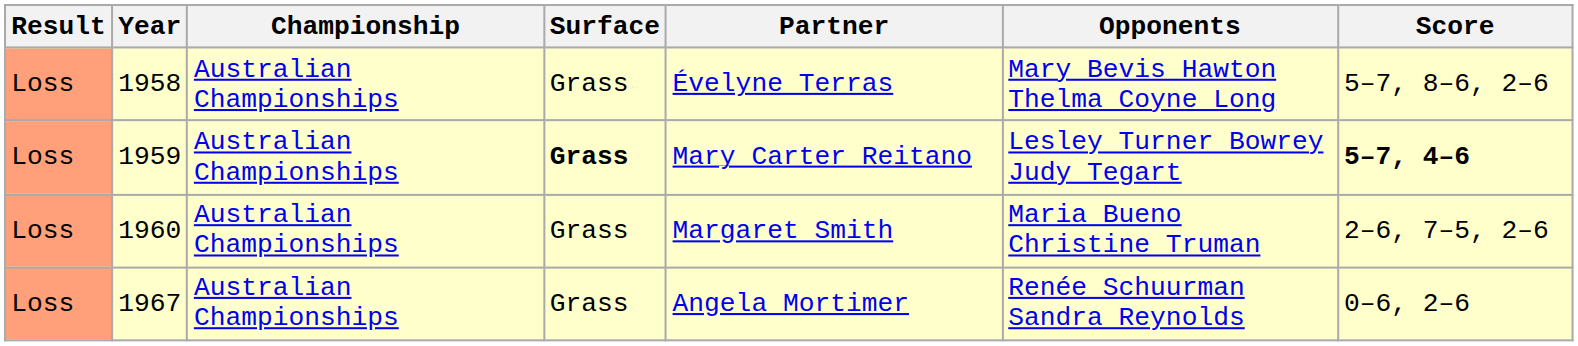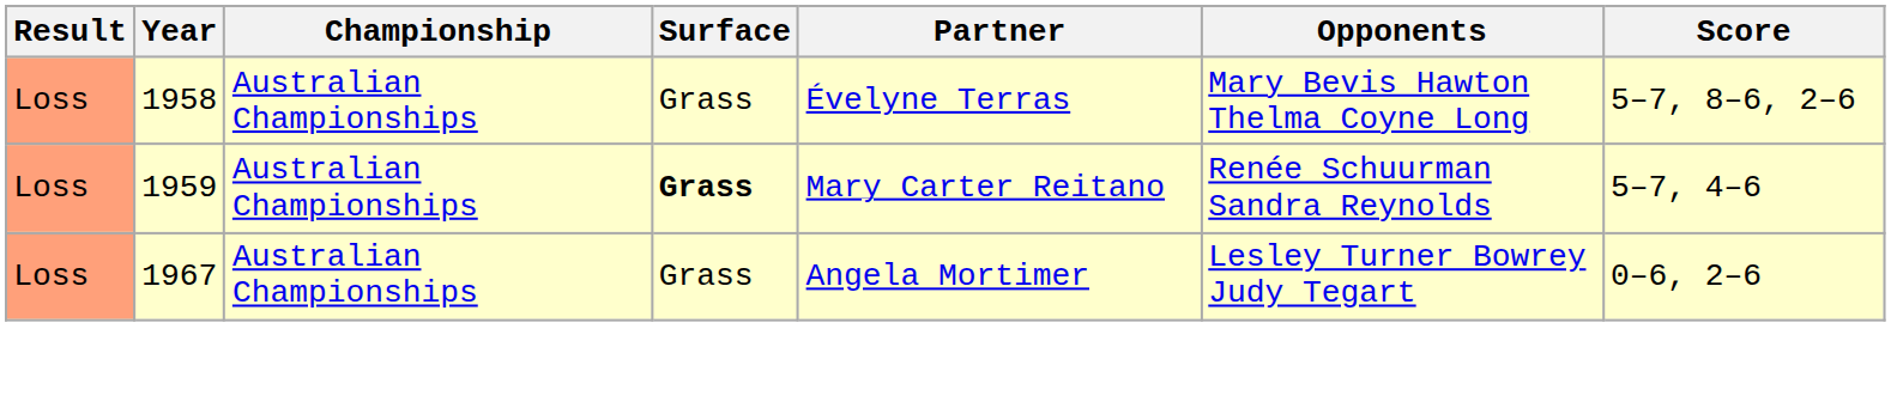 <table class="sortable wikitable">
 <tr>
 <th style="width:40px">Result</th>
 <th style="width:30px">Year</th>
 <th style="width:170px">Championship</th>
 <th style="width:50px">Surface</th>
 <th style="width:160px">Partner</th>
 <th style="width:160px">Opponents</th>
 <th style="width:110px" class="unsortable">Score</th>
 </tr>
 <tr style="background:#ffc;">
 <td style="background:#ffa07a;">Loss</td>
 <td>1958</td>
 <td><a href='#'>Australian Championships</a></td>
 <td>Grass</td>
 <td> <a href='#'>Évelyne Terras</a></td>
 <td> <a href='#'>Mary Bevis Hawton</a><br> <a href='#'>Thelma Coyne Long</a></td>
 <td>5–7, 8–6, 2–6</td>
 </tr>
 <tr style="background:#ffc;">
 <td style="background:#ffa07a;">Loss</td>
 <td>1959</td>
 <td><a href='#'>Australian Championships</a></td>
 <td><strong>Grass</strong></td>
 <td> <a href='#'>Mary Carter Reitano</a></td>
-<td> <a href='#'>Lesley Turner Bowrey</a> <br>  <a href='#'>Judy Tegart</a></td>
-<td><strong>5–7, 4–6</strong></td>
-</tr>
-<tr style="background:#ffc;">
-<td style="background:#ffa07a;">Loss</td>
-<td>1960</td>
-<td><a href='#'>Australian Championships</a></td>
-<td>Grass</td>
-<td> <a href='#'>Margaret Smith</a></td>
-<td> <a href='#'>Maria Bueno</a><br> <a href='#'>Christine Truman</a></td>
-<td>2–6, 7–5, 2–6</td>
+<td> <a href='#'>Renée Schuurman</a> <br>  <a href='#'>Sandra Reynolds</a></td>
+<td>5–7, 4–6</td>
 </tr>
 <tr style="background:#ffc;">
 <td style="background:#ffa07a;">Loss</td>
 <td>1967</td>
 <td><a href='#'>Australian Championships</a></td>
 <td>Grass</td>
 <td> <a href='#'>Angela Mortimer</a></td>
-<td> <a href='#'>Renée Schuurman</a> <br>  <a href='#'>Sandra Reynolds</a></td>
+<td> <a href='#'>Lesley Turner Bowrey</a> <br>  <a href='#'>Judy Tegart</a></td>
 <td>0–6, 2–6</td>
 </tr>
 </table>
